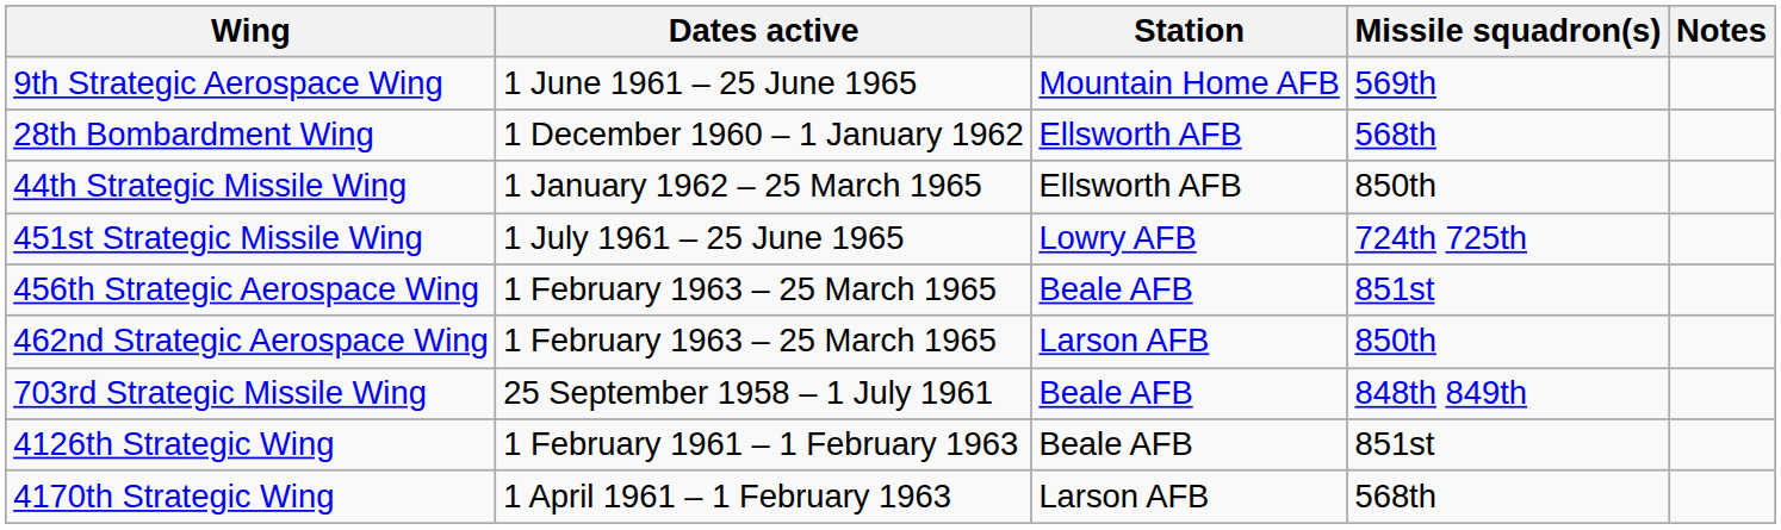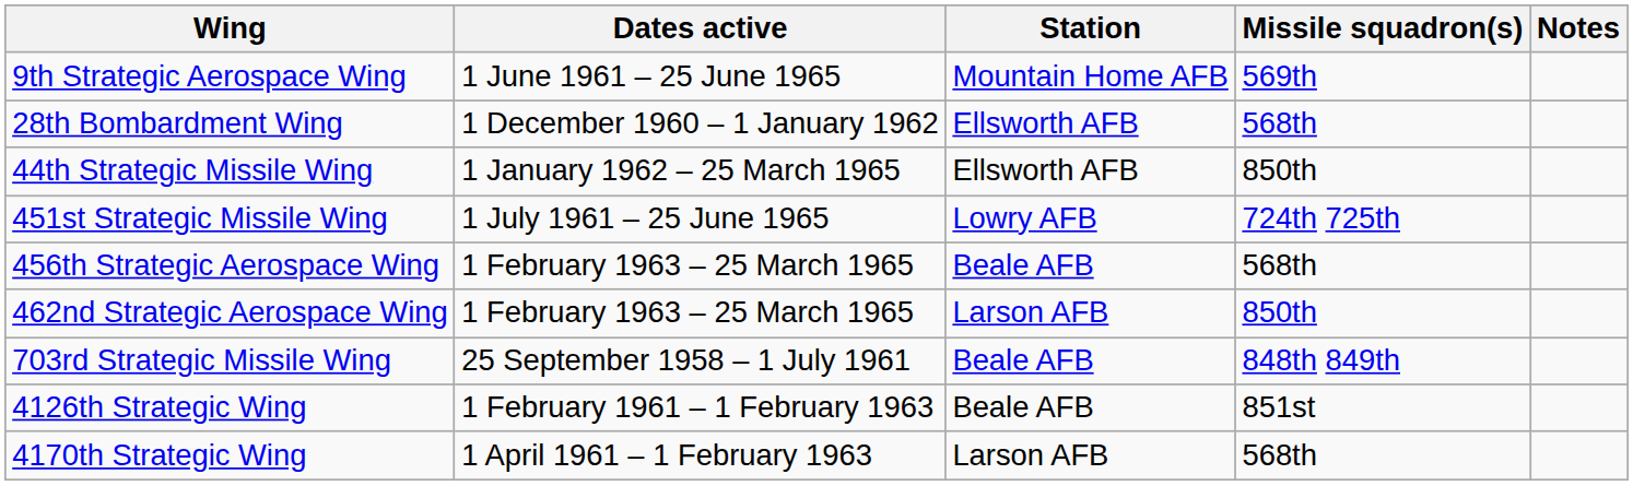 <table class="wikitable">
 <tr style="background:#efefef;">
 <th>Wing</th>
 <th>Dates active</th>
 <th>Station</th>
 <th>Missile squadron(s)</th>
 <th>Notes</th>
 </tr>
 <tr>
 <td><a href='#'>9th Strategic Aerospace Wing</a></td>
 <td>1 June 1961 – 25 June 1965</td>
 <td><a href='#'>Mountain Home AFB</a></td>
 <td><a href='#'>569th</a></td>
 <td></td>
 </tr>
 <tr>
 <td><a href='#'>28th Bombardment Wing</a></td>
 <td>1 December 1960 – 1 January 1962</td>
 <td><a href='#'>Ellsworth AFB</a></td>
 <td><a href='#'>568th</a></td>
 <td></td>
 </tr>
 <tr>
 <td><a href='#'>44th Strategic Missile Wing</a></td>
 <td>1 January 1962 – 25 March 1965</td>
 <td>Ellsworth AFB</td>
 <td>850th</td>
 <td></td>
 </tr>
 <tr>
 <td><a href='#'>451st Strategic Missile Wing</a></td>
 <td>1 July 1961 – 25 June 1965</td>
 <td><a href='#'>Lowry AFB</a></td>
 <td><a href='#'>724th</a> <a href='#'>725th</a></td>
 <td></td>
 </tr>
 <tr>
 <td><a href='#'>456th Strategic Aerospace Wing</a></td>
 <td>1 February 1963 – 25 March 1965</td>
 <td><a href='#'>Beale AFB</a></td>
-<td><a href='#'>851st</a></td>
+<td>568th</td>
 <td></td>
 </tr>
 <tr>
 <td><a href='#'>462nd Strategic Aerospace Wing</a></td>
 <td>1 February 1963 – 25 March 1965</td>
 <td><a href='#'>Larson AFB</a></td>
 <td><a href='#'>850th</a></td>
 <td></td>
 </tr>
 <tr>
 <td><a href='#'>703rd Strategic Missile Wing</a></td>
 <td>25 September 1958 – 1 July 1961</td>
 <td><a href='#'>Beale AFB</a></td>
 <td><a href='#'>848th</a> <a href='#'>849th</a></td>
 <td></td>
 </tr>
 <tr>
 <td><a href='#'>4126th Strategic Wing</a></td>
 <td>1 February 1961 – 1 February 1963</td>
 <td>Beale AFB</td>
 <td>851st</td>
 <td></td>
 </tr>
 <tr>
 <td><a href='#'>4170th Strategic Wing</a></td>
 <td>1 April 1961 – 1 February 1963</td>
 <td>Larson AFB</td>
 <td>568th</td>
 <td></td>
 </tr>
 </table>
